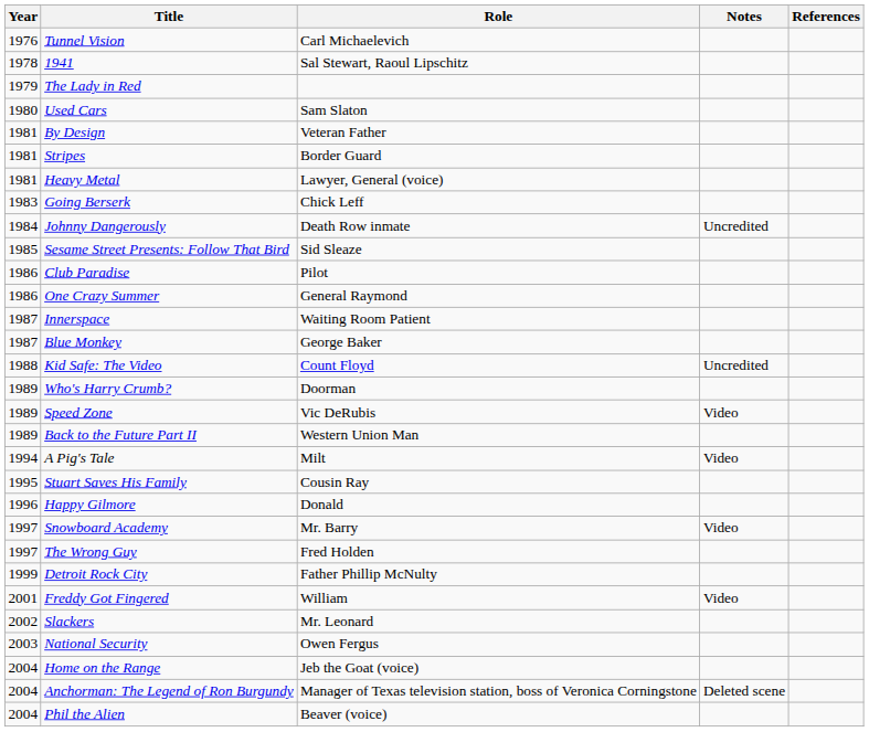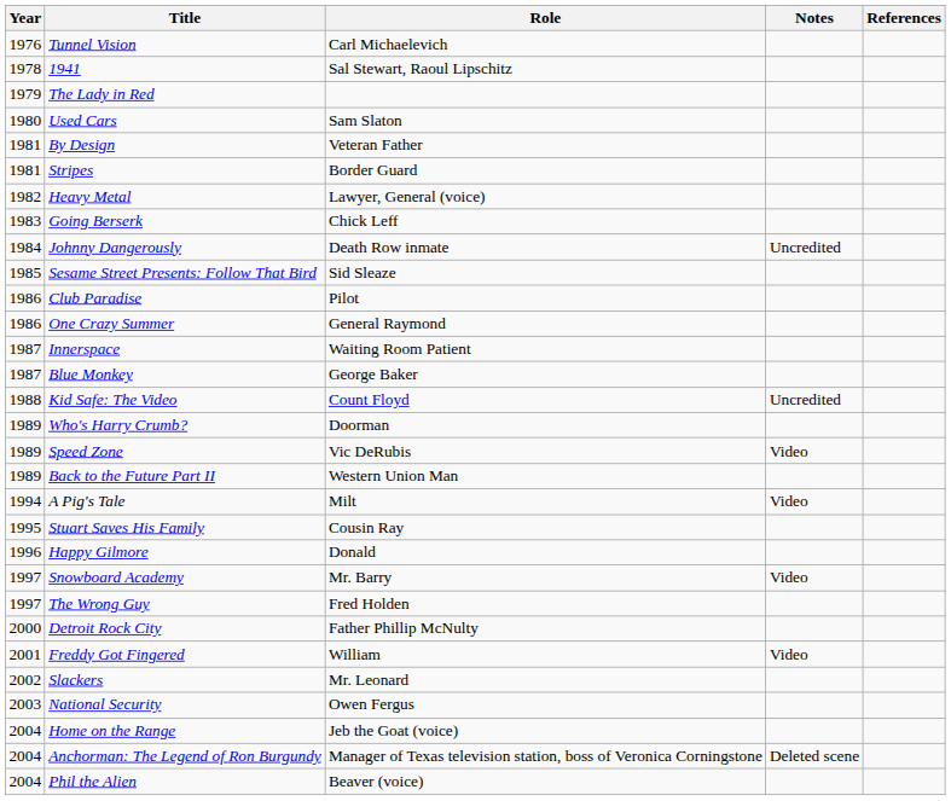 <table class="wikitable sortable">
 <tr>
 <th>Year</th>
 <th>Title</th>
 <th>Role</th>
 <th>Notes</th>
 <th>References</th>
 </tr>
 <tr>
 <td>1976</td>
 <td><em><a href='#'>Tunnel Vision</a></em></td>
 <td>Carl Michaelevich</td>
 <td></td>
 <td></td>
 </tr>
 <tr>
 <td>1978</td>
 <td><em><a href='#'>1941</a></em></td>
 <td>Sal Stewart, Raoul Lipschitz</td>
 <td></td>
 <td></td>
 </tr>
 <tr>
 <td>1979</td>
 <td><em><a href='#'>The Lady in Red</a></em></td>
 <td></td>
 <td></td>
 <td></td>
 </tr>
 <tr>
 <td>1980</td>
 <td><em><a href='#'>Used Cars</a></em></td>
 <td>Sam Slaton</td>
 <td></td>
 <td></td>
 </tr>
 <tr>
 <td>1981</td>
 <td><em><a href='#'>By Design</a></em></td>
 <td>Veteran Father</td>
 <td></td>
 <td></td>
 </tr>
 <tr>
 <td>1981</td>
 <td><em><a href='#'>Stripes</a></em></td>
 <td>Border Guard</td>
 <td></td>
 <td></td>
 </tr>
 <tr>
-<td>1981</td>
+<td>1982</td>
 <td><em><a href='#'>Heavy Metal</a></em></td>
 <td>Lawyer, General (voice)</td>
 <td></td>
 <td></td>
 </tr>
 <tr>
 <td>1983</td>
 <td><em><a href='#'>Going Berserk</a></em></td>
 <td>Chick Leff</td>
 <td></td>
 <td></td>
 </tr>
 <tr>
 <td>1984</td>
 <td><em><a href='#'>Johnny Dangerously</a></em></td>
 <td>Death Row inmate</td>
 <td>Uncredited</td>
 <td></td>
 </tr>
 <tr>
 <td>1985</td>
 <td><em><a href='#'>Sesame Street Presents: Follow That Bird</a></em></td>
 <td>Sid Sleaze</td>
 <td></td>
 <td></td>
 </tr>
 <tr>
 <td>1986</td>
 <td><em><a href='#'>Club Paradise</a></em></td>
 <td>Pilot</td>
 <td></td>
 <td></td>
 </tr>
 <tr>
 <td>1986</td>
 <td><em><a href='#'>One Crazy Summer</a></em></td>
 <td>General Raymond</td>
 <td></td>
 <td></td>
 </tr>
 <tr>
 <td>1987</td>
 <td><em><a href='#'>Innerspace</a></em></td>
 <td>Waiting Room Patient</td>
 <td></td>
 <td></td>
 </tr>
 <tr>
 <td>1987</td>
 <td><em><a href='#'>Blue Monkey</a></em></td>
 <td>George Baker</td>
 <td></td>
 <td></td>
 </tr>
 <tr>
 <td>1988</td>
 <td><em><a href='#'>Kid Safe: The Video</a></em></td>
 <td><a href='#'>Count Floyd</a></td>
 <td>Uncredited</td>
 <td></td>
 </tr>
 <tr>
 <td>1989</td>
 <td><em><a href='#'>Who's Harry Crumb?</a></em></td>
 <td>Doorman</td>
 <td></td>
 <td></td>
 </tr>
 <tr>
 <td>1989</td>
 <td><em><a href='#'>Speed Zone</a></em></td>
 <td>Vic DeRubis</td>
 <td>Video</td>
 <td></td>
 </tr>
 <tr>
 <td>1989</td>
 <td><em><a href='#'>Back to the Future Part II</a></em></td>
 <td>Western Union Man</td>
 <td></td>
 <td></td>
 </tr>
 <tr>
 <td>1994</td>
 <td><em>A Pig's Tale</em></td>
 <td>Milt</td>
 <td>Video</td>
 <td></td>
 </tr>
 <tr>
 <td>1995</td>
 <td><em><a href='#'>Stuart Saves His Family</a></em></td>
 <td>Cousin Ray</td>
 <td></td>
 <td></td>
 </tr>
 <tr>
 <td>1996</td>
 <td><em><a href='#'>Happy Gilmore</a></em></td>
 <td>Donald</td>
 <td></td>
 <td></td>
 </tr>
 <tr>
 <td>1997</td>
 <td><em><a href='#'>Snowboard Academy</a></em></td>
 <td>Mr. Barry</td>
 <td>Video</td>
 <td></td>
 </tr>
 <tr>
 <td>1997</td>
 <td><em><a href='#'>The Wrong Guy</a></em></td>
 <td>Fred Holden</td>
 <td></td>
 <td></td>
 </tr>
 <tr>
-<td>1999</td>
+<td>2000</td>
 <td><em><a href='#'>Detroit Rock City</a></em></td>
 <td>Father Phillip McNulty</td>
 <td></td>
 <td></td>
 </tr>
 <tr>
 <td>2001</td>
 <td><em><a href='#'>Freddy Got Fingered</a></em></td>
 <td>William</td>
 <td>Video</td>
 <td></td>
 </tr>
 <tr>
 <td>2002</td>
 <td><em><a href='#'>Slackers</a></em></td>
 <td>Mr. Leonard</td>
 <td></td>
 <td></td>
 </tr>
 <tr>
 <td>2003</td>
 <td><em><a href='#'>National Security</a></em></td>
 <td>Owen Fergus</td>
 <td></td>
 <td></td>
 </tr>
 <tr>
 <td>2004</td>
 <td><em><a href='#'>Home on the Range</a></em></td>
 <td>Jeb the Goat (voice)</td>
 <td></td>
 <td></td>
 </tr>
 <tr>
 <td>2004</td>
 <td><em><a href='#'>Anchorman: The Legend of Ron Burgundy</a></em></td>
 <td>Manager of Texas television station, boss of Veronica Corningstone</td>
 <td>Deleted scene</td>
 <td></td>
 </tr>
 <tr>
 <td>2004</td>
 <td><em><a href='#'>Phil the Alien</a></em></td>
 <td>Beaver (voice)</td>
 <td></td>
 <td></td>
 </tr>
 </table>
